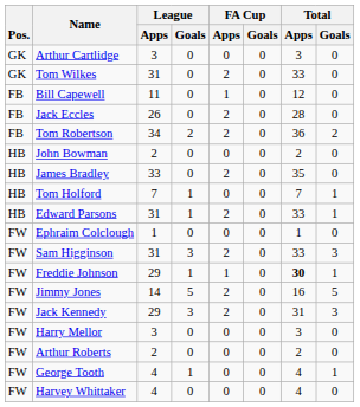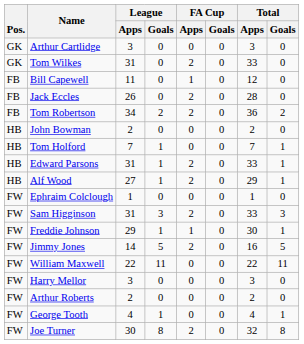 <table class="wikitable" style="text-align:center">
 <tr>
 <th rowspan="2" valign="bottom">Pos.</th>
 <th rowspan="2">Name</th>
 <th colspan="2" width="85">League</th>
 <th colspan="2" width="85">FA Cup</th>
 <th colspan="2" width="85">Total</th>
 </tr>
 <tr>
 <th>Apps</th>
 <th>Goals</th>
 <th>Apps</th>
 <th>Goals</th>
 <th>Apps</th>
 <th>Goals</th>
 </tr>
 <tr>
 <td align="left">GK</td>
 <td align="left"> <a href='#'>Arthur Cartlidge</a></td>
 <td>3</td>
 <td>0</td>
 <td>0</td>
 <td>0</td>
 <td>3</td>
 <td>0</td>
 </tr>
 <tr>
 <td align="left">GK</td>
 <td align="left"> <a href='#'>Tom Wilkes</a></td>
 <td>31</td>
 <td>0</td>
 <td>2</td>
 <td>0</td>
 <td>33</td>
 <td>0</td>
 </tr>
 <tr>
 <td align="left">FB</td>
 <td align="left"> <a href='#'>Bill Capewell</a></td>
 <td>11</td>
 <td>0</td>
 <td>1</td>
 <td>0</td>
 <td>12</td>
 <td>0</td>
 </tr>
 <tr>
 <td align="left">FB</td>
 <td align="left"> <a href='#'>Jack Eccles</a></td>
 <td>26</td>
 <td>0</td>
 <td>2</td>
 <td>0</td>
 <td>28</td>
 <td>0</td>
 </tr>
 <tr>
 <td align="left">FB</td>
 <td align="left"> <a href='#'>Tom Robertson</a></td>
 <td>34</td>
 <td>2</td>
 <td>2</td>
 <td>0</td>
 <td>36</td>
 <td>2</td>
 </tr>
 <tr>
 <td align="left">HB</td>
 <td align="left"> <a href='#'>John Bowman</a></td>
 <td>2</td>
 <td>0</td>
 <td>0</td>
 <td>0</td>
 <td>2</td>
 <td>0</td>
 </tr>
 <tr>
 <td align="left">HB</td>
-<td align="left"> <a href='#'>James Bradley</a></td>
-<td>33</td>
-<td>0</td>
-<td>2</td>
-<td>0</td>
-<td>35</td>
-<td>0</td>
-</tr>
-<tr>
-<td align="left">HB</td>
 <td align="left"> <a href='#'>Tom Holford</a></td>
 <td>7</td>
 <td>1</td>
 <td>0</td>
 <td>0</td>
 <td>7</td>
 <td>1</td>
 </tr>
 <tr>
 <td align="left">HB</td>
 <td align="left"> <a href='#'>Edward Parsons</a></td>
 <td>31</td>
 <td>1</td>
 <td>2</td>
 <td>0</td>
 <td>33</td>
+<td>1</td>
+</tr>
+<tr>
+<td align="left">HB</td>
+<td align="left"> <a href='#'>Alf Wood</a></td>
+<td>27</td>
+<td>1</td>
+<td>2</td>
+<td>0</td>
+<td>29</td>
 <td>1</td>
 </tr>
 <tr>
 <td align="left">FW</td>
 <td align="left"> <a href='#'>Ephraim Colclough</a></td>
 <td>1</td>
 <td>0</td>
 <td>0</td>
 <td>0</td>
 <td>1</td>
 <td>0</td>
 </tr>
 <tr>
 <td align="left">FW</td>
 <td align="left"> <a href='#'>Sam Higginson</a></td>
 <td>31</td>
 <td>3</td>
 <td>2</td>
 <td>0</td>
 <td>33</td>
 <td>3</td>
 </tr>
 <tr>
 <td align="left">FW</td>
 <td align="left"> <a href='#'>Freddie Johnson</a></td>
 <td>29</td>
 <td>1</td>
 <td>1</td>
 <td>0</td>
-<td><strong>30</strong></td>
+<td>30</td>
 <td>1</td>
 </tr>
 <tr>
 <td align="left">FW</td>
 <td align="left"> <a href='#'>Jimmy Jones</a></td>
 <td>14</td>
 <td>5</td>
 <td>2</td>
 <td>0</td>
 <td>16</td>
 <td>5</td>
 </tr>
 <tr>
 <td align="left">FW</td>
-<td align="left"> <a href='#'>Jack Kennedy</a></td>
-<td>29</td>
-<td>3</td>
-<td>2</td>
+<td align="left"> <a href='#'>William Maxwell</a></td>
+<td>22</td>
+<td>11</td>
 <td>0</td>
-<td>31</td>
-<td>3</td>
+<td>0</td>
+<td>22</td>
+<td>11</td>
 </tr>
 <tr>
 <td align="left">FW</td>
 <td align="left"> <a href='#'>Harry Mellor</a></td>
 <td>3</td>
 <td>0</td>
 <td>0</td>
 <td>0</td>
 <td>3</td>
 <td>0</td>
 </tr>
 <tr>
 <td align="left">FW</td>
 <td align="left"> <a href='#'>Arthur Roberts</a></td>
 <td>2</td>
 <td>0</td>
 <td>0</td>
 <td>0</td>
 <td>2</td>
 <td>0</td>
 </tr>
 <tr>
 <td align="left">FW</td>
 <td align="left"> <a href='#'>George Tooth</a></td>
 <td>4</td>
 <td>1</td>
 <td>0</td>
 <td>0</td>
 <td>4</td>
 <td>1</td>
 </tr>
 <tr>
 <td align="left">FW</td>
-<td align="left"> <a href='#'>Harvey Whittaker</a></td>
-<td>4</td>
+<td align="left"> <a href='#'>Joe Turner</a></td>
+<td>30</td>
+<td>8</td>
+<td>2</td>
 <td>0</td>
-<td>0</td>
-<td>0</td>
-<td>4</td>
-<td>0</td>
+<td>32</td>
+<td>8</td>
 </tr>
 </table>
